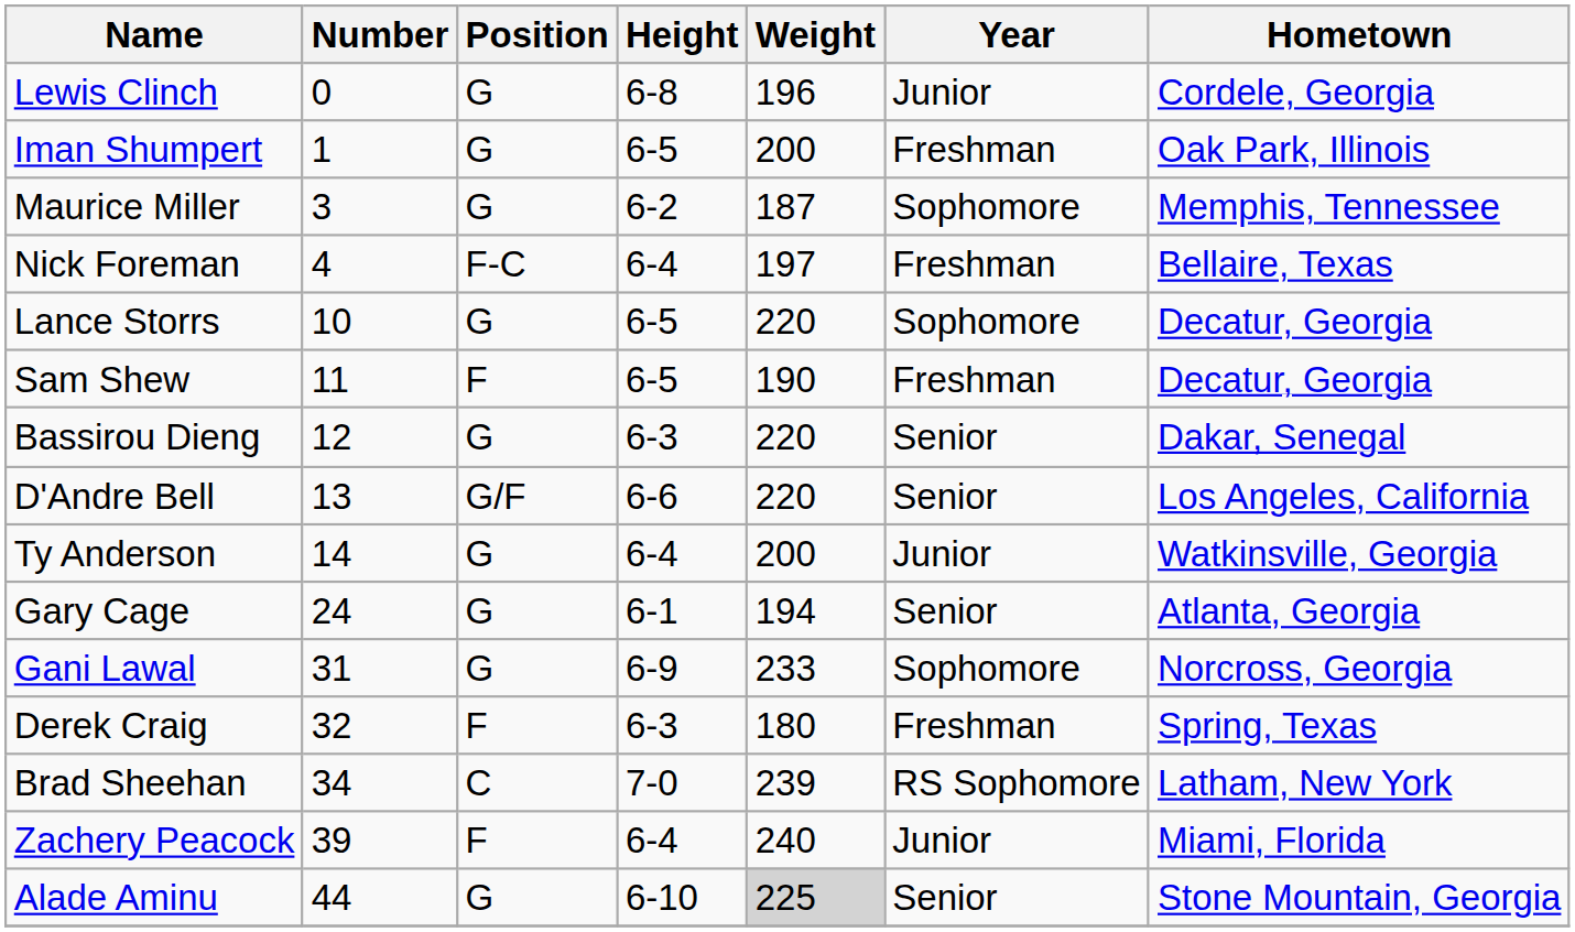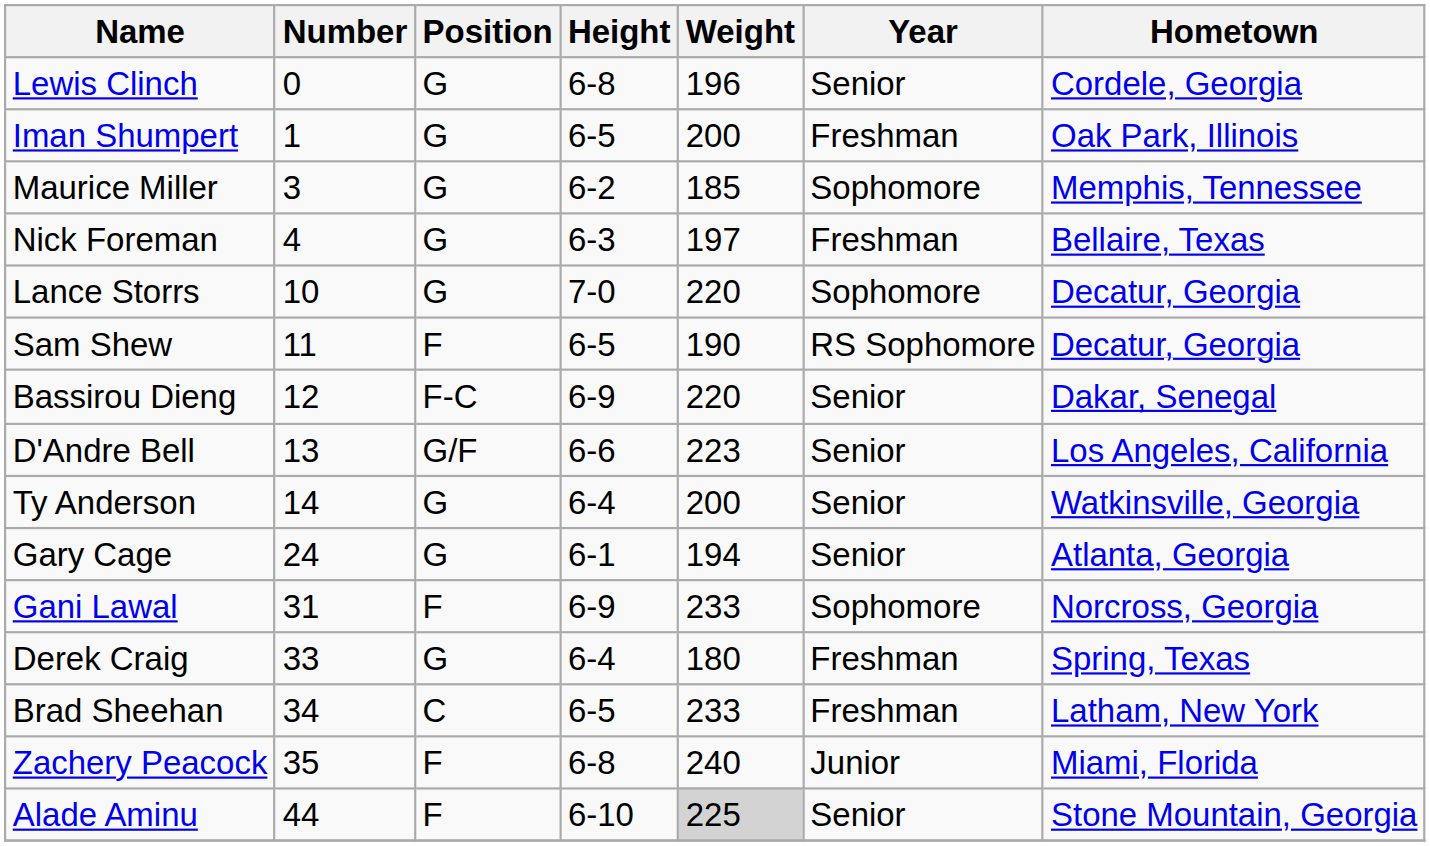 <table class="wikitable sortable" style="font-size: 95%;">
 <tr>
 <th>Name</th>
 <th>Number</th>
 <th>Position</th>
 <th>Height</th>
 <th>Weight</th>
 <th>Year</th>
 <th>Hometown</th>
 </tr>
 <tr>
 <td><a href='#'>Lewis Clinch</a></td>
 <td>0</td>
 <td>G</td>
 <td>6-8</td>
 <td>196</td>
-<td>Junior</td>
+<td>Senior</td>
 <td><a href='#'>Cordele, Georgia</a></td>
 </tr>
 <tr>
 <td><a href='#'>Iman Shumpert</a></td>
 <td>1</td>
 <td>G</td>
 <td>6-5</td>
 <td>200</td>
 <td>Freshman</td>
 <td><a href='#'>Oak Park, Illinois</a></td>
 </tr>
 <tr>
 <td>Maurice Miller</td>
 <td>3</td>
 <td>G</td>
 <td>6-2</td>
-<td>187</td>
+<td>185</td>
 <td>Sophomore</td>
 <td><a href='#'>Memphis, Tennessee</a></td>
 </tr>
 <tr>
 <td>Nick Foreman</td>
 <td>4</td>
-<td>F-C</td>
-<td>6-4</td>
+<td>G</td>
+<td>6-3</td>
 <td>197</td>
 <td>Freshman</td>
 <td><a href='#'>Bellaire, Texas</a></td>
 </tr>
 <tr>
 <td>Lance Storrs</td>
 <td>10</td>
 <td>G</td>
-<td>6-5</td>
+<td>7-0</td>
 <td>220</td>
 <td>Sophomore</td>
 <td><a href='#'>Decatur, Georgia</a></td>
 </tr>
 <tr>
 <td>Sam Shew</td>
 <td>11</td>
 <td>F</td>
 <td>6-5</td>
 <td>190</td>
-<td>Freshman</td>
+<td>RS Sophomore</td>
 <td><a href='#'>Decatur, Georgia</a></td>
 </tr>
 <tr>
 <td>Bassirou Dieng</td>
 <td>12</td>
-<td>G</td>
-<td>6-3</td>
+<td>F-C</td>
+<td>6-9</td>
 <td>220</td>
 <td>Senior</td>
 <td><a href='#'>Dakar, Senegal</a></td>
 </tr>
 <tr>
 <td>D'Andre Bell</td>
 <td>13</td>
 <td>G/F</td>
 <td>6-6</td>
-<td>220</td>
+<td>223</td>
 <td>Senior</td>
 <td><a href='#'>Los Angeles, California</a></td>
 </tr>
 <tr>
 <td>Ty Anderson</td>
 <td>14</td>
 <td>G</td>
 <td>6-4</td>
 <td>200</td>
-<td>Junior</td>
+<td>Senior</td>
 <td><a href='#'>Watkinsville, Georgia</a></td>
 </tr>
 <tr>
 <td>Gary Cage</td>
 <td>24</td>
 <td>G</td>
 <td>6-1</td>
 <td>194</td>
 <td>Senior</td>
 <td><a href='#'>Atlanta, Georgia</a></td>
 </tr>
 <tr>
 <td><a href='#'>Gani Lawal</a></td>
 <td>31</td>
-<td>G</td>
+<td>F</td>
 <td>6-9</td>
 <td>233</td>
 <td>Sophomore</td>
 <td><a href='#'>Norcross, Georgia</a></td>
 </tr>
 <tr>
 <td>Derek Craig</td>
-<td>32</td>
-<td>F</td>
-<td>6-3</td>
+<td>33</td>
+<td>G</td>
+<td>6-4</td>
 <td>180</td>
 <td>Freshman</td>
 <td><a href='#'>Spring, Texas</a></td>
 </tr>
 <tr>
 <td>Brad Sheehan</td>
 <td>34</td>
 <td>C</td>
-<td>7-0</td>
-<td>239</td>
-<td>RS Sophomore</td>
+<td>6-5</td>
+<td>233</td>
+<td>Freshman</td>
 <td><a href='#'>Latham, New York</a></td>
 </tr>
 <tr>
 <td><a href='#'>Zachery Peacock</a></td>
-<td>39</td>
+<td>35</td>
 <td>F</td>
-<td>6-4</td>
+<td>6-8</td>
 <td>240</td>
 <td>Junior</td>
 <td><a href='#'>Miami, Florida</a></td>
 </tr>
 <tr>
 <td><a href='#'>Alade Aminu</a></td>
 <td>44</td>
-<td>G</td>
+<td>F</td>
 <td>6-10</td>
 <td style="background: lightgrey;">225</td>
 <td>Senior</td>
 <td><a href='#'>Stone Mountain, Georgia</a></td>
 </tr>
 <tr>
 </tr>
 </table>
